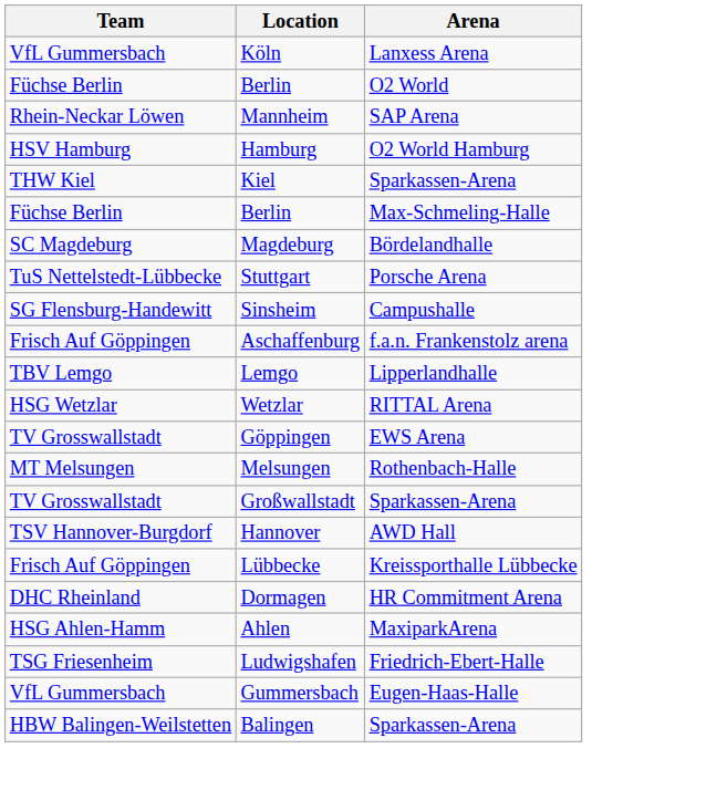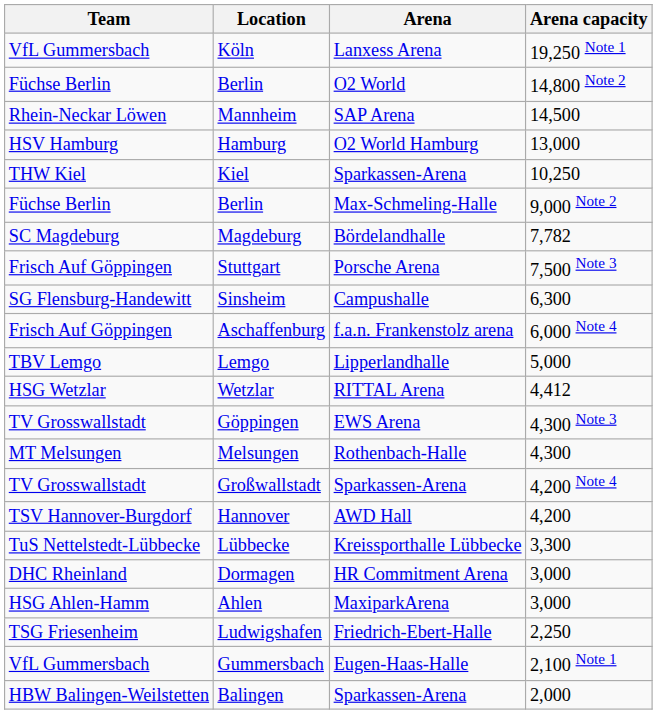 <table class="wikitable sortable" style="text-align: left;">
 <tr>
 <th>Team</th>
 <th>Location</th>
 <th>Arena</th>
+<th>Arena capacity </th>
 </tr>
 <tr>
 <td><a href='#'>VfL Gummersbach</a></td>
 <td><a href='#'>Köln</a></td>
 <td><a href='#'>Lanxess Arena</a></td>
+<td>19,250 <sup><a href='#'>Note 1</a></sup></td>
 </tr>
 <tr>
 <td><a href='#'>Füchse Berlin</a></td>
 <td><a href='#'>Berlin</a></td>
 <td><a href='#'>O2 World</a></td>
+<td>14,800 <sup><a href='#'>Note 2</a></sup></td>
 </tr>
 <tr>
 <td><a href='#'>Rhein-Neckar Löwen</a></td>
 <td><a href='#'>Mannheim</a></td>
 <td><a href='#'>SAP Arena</a></td>
+<td>14,500</td>
 </tr>
 <tr>
 <td><a href='#'>HSV Hamburg</a></td>
 <td><a href='#'>Hamburg</a></td>
 <td><a href='#'>O2 World Hamburg</a></td>
+<td>13,000</td>
 </tr>
 <tr>
 <td><a href='#'>THW Kiel</a></td>
 <td><a href='#'>Kiel</a></td>
 <td><a href='#'>Sparkassen-Arena</a></td>
+<td>10,250</td>
 </tr>
 <tr>
 <td><a href='#'>Füchse Berlin</a></td>
 <td><a href='#'>Berlin</a></td>
 <td><a href='#'>Max-Schmeling-Halle</a></td>
+<td>9,000 <sup><a href='#'>Note 2</a></sup></td>
 </tr>
 <tr>
 <td><a href='#'>SC Magdeburg</a></td>
 <td><a href='#'>Magdeburg</a></td>
 <td><a href='#'>Bördelandhalle</a></td>
+<td>7,782</td>
 </tr>
 <tr>
-<td><a href='#'>TuS Nettelstedt-Lübbecke</a></td>
+<td><a href='#'>Frisch Auf Göppingen</a></td>
 <td><a href='#'>Stuttgart</a></td>
 <td><a href='#'>Porsche Arena</a></td>
+<td>7,500 <sup><a href='#'>Note 3</a></sup></td>
 </tr>
 <tr>
 <td><a href='#'>SG Flensburg-Handewitt</a></td>
 <td><a href='#'>Sinsheim</a></td>
 <td><a href='#'>Campushalle</a></td>
+<td>6,300</td>
 </tr>
 <tr>
 <td><a href='#'>Frisch Auf Göppingen</a></td>
 <td><a href='#'>Aschaffenburg</a></td>
 <td><a href='#'>f.a.n. Frankenstolz arena</a></td>
+<td>6,000 <sup><a href='#'>Note 4</a></sup></td>
 </tr>
 <tr>
 <td><a href='#'>TBV Lemgo</a></td>
 <td><a href='#'>Lemgo</a></td>
 <td><a href='#'>Lipperlandhalle</a></td>
+<td>5,000</td>
 </tr>
 <tr>
 <td><a href='#'>HSG Wetzlar</a></td>
 <td><a href='#'>Wetzlar</a></td>
 <td><a href='#'>RITTAL Arena</a></td>
+<td>4,412</td>
 </tr>
 <tr>
 <td><a href='#'>TV Grosswallstadt</a></td>
 <td><a href='#'>Göppingen</a></td>
 <td><a href='#'>EWS Arena</a></td>
+<td>4,300 <sup><a href='#'>Note 3</a></sup></td>
 </tr>
 <tr>
 <td><a href='#'>MT Melsungen</a></td>
 <td><a href='#'>Melsungen</a></td>
 <td><a href='#'>Rothenbach-Halle</a></td>
+<td>4,300</td>
 </tr>
 <tr>
 <td><a href='#'>TV Grosswallstadt</a></td>
 <td><a href='#'>Großwallstadt</a></td>
 <td><a href='#'>Sparkassen-Arena</a></td>
+<td>4,200 <sup><a href='#'>Note 4</a></sup></td>
 </tr>
 <tr>
 <td><a href='#'>TSV Hannover-Burgdorf</a></td>
 <td><a href='#'>Hannover</a></td>
 <td><a href='#'>AWD Hall</a></td>
+<td>4,200</td>
 </tr>
 <tr>
-<td><a href='#'>Frisch Auf Göppingen</a></td>
+<td><a href='#'>TuS Nettelstedt-Lübbecke</a></td>
 <td><a href='#'>Lübbecke</a></td>
 <td><a href='#'>Kreissporthalle Lübbecke</a></td>
+<td>3,300</td>
 </tr>
 <tr>
 <td><a href='#'>DHC Rheinland</a></td>
 <td><a href='#'>Dormagen</a></td>
 <td><a href='#'>HR Commitment Arena</a></td>
+<td>3,000</td>
 </tr>
 <tr>
 <td><a href='#'>HSG Ahlen-Hamm</a></td>
 <td><a href='#'>Ahlen</a></td>
 <td><a href='#'>MaxiparkArena</a></td>
+<td>3,000</td>
 </tr>
 <tr>
 <td><a href='#'>TSG Friesenheim</a></td>
 <td><a href='#'>Ludwigshafen</a></td>
 <td><a href='#'>Friedrich-Ebert-Halle</a></td>
+<td>2,250</td>
 </tr>
 <tr>
 <td><a href='#'>VfL Gummersbach</a></td>
 <td><a href='#'>Gummersbach</a></td>
 <td><a href='#'>Eugen-Haas-Halle</a></td>
+<td>2,100 <sup><a href='#'>Note 1</a></sup></td>
 </tr>
 <tr>
 <td><a href='#'>HBW Balingen-Weilstetten</a></td>
 <td><a href='#'>Balingen</a></td>
 <td><a href='#'>Sparkassen-Arena</a></td>
+<td>2,000</td>
 </tr>
 </table>
